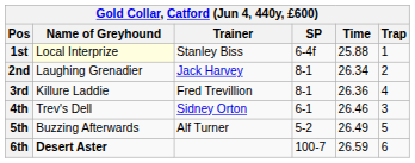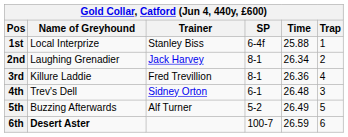 <table class="wikitable">
 <tr>
 <th colspan="6"><a href='#'>Gold Collar</a>, <a href='#'>Catford</a> (Jun 4, 440y, £600)</th>
 </tr>
 <tr>
 <th width=30>Pos</th>
 <th width=180>Name of Greyhound</th>
 <th width=150>Trainer</th>
 <th width=50>SP</th>
 <th width=50>Time</th>
 <th width=30>Trap</th>
 </tr>
 <tr>
 <th>1st</th>
-<td style="background: lightyellow;">Local Interprize</td>
+<td>Local Interprize</td>
 <td>Stanley Biss</td>
 <td>6-4f</td>
 <td>25.88</td>
 <td>1</td>
 </tr>
 <tr>
 <th>2nd</th>
 <td>Laughing Grenadier</td>
 <td><a href='#'>Jack Harvey</a></td>
 <td>8-1</td>
 <td>26.34</td>
 <td>2</td>
 </tr>
 <tr>
 <th>3rd</th>
 <td>Killure Laddie</td>
 <td>Fred Trevillion</td>
 <td>8-1</td>
 <td>26.36</td>
 <td>4</td>
 </tr>
 <tr>
 <th>4th</th>
 <td>Trev's Dell</td>
 <td><a href='#'>Sidney Orton</a></td>
 <td>6-1</td>
-<td>26.46</td>
+<td>26.48</td>
 <td>3</td>
 </tr>
 <tr>
 <th>5th</th>
 <td>Buzzing Afterwards</td>
 <td>Alf Turner</td>
 <td>5-2</td>
 <td>26.49</td>
 <td>5</td>
 </tr>
 <tr>
 <th>6th</th>
 <td><strong>Desert Aster</strong></td>
 <td></td>
 <td>100-7</td>
 <td>26.59</td>
 <td>6</td>
 </tr>
 </table>
